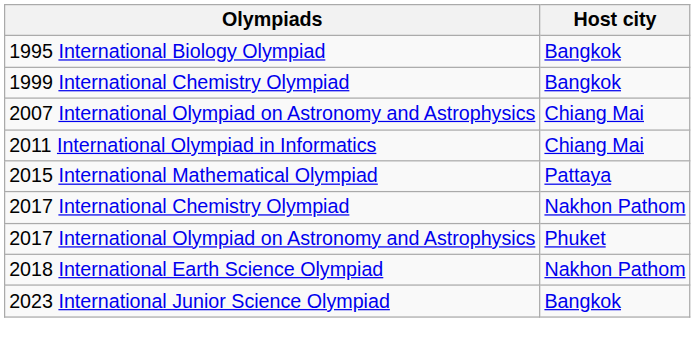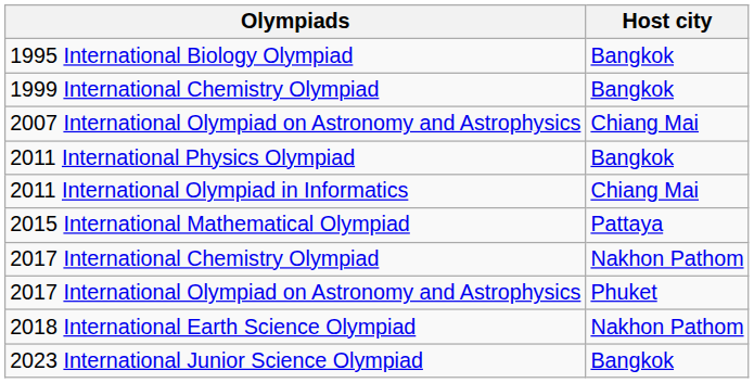 <table class="wikitable">
 <tr>
 <th>Olympiads</th>
 <th>Host city</th>
 </tr>
 <tr>
 <td>1995 <a href='#'>International Biology Olympiad</a></td>
 <td><a href='#'>Bangkok</a></td>
 </tr>
 <tr>
 <td>1999 <a href='#'>International Chemistry Olympiad</a></td>
 <td><a href='#'>Bangkok</a></td>
 </tr>
 <tr>
 <td>2007 <a href='#'>International Olympiad on Astronomy and Astrophysics</a></td>
 <td><a href='#'>Chiang Mai</a></td>
+</tr>
+<tr>
+<td>2011 <a href='#'>International Physics Olympiad</a></td>
+<td><a href='#'>Bangkok</a></td>
 </tr>
 <tr>
 <td>2011 <a href='#'>International Olympiad in Informatics</a></td>
 <td><a href='#'>Chiang Mai</a></td>
 </tr>
 <tr>
 <td>2015 <a href='#'>International Mathematical Olympiad</a></td>
 <td><a href='#'>Pattaya</a></td>
 </tr>
 <tr>
 <td>2017 <a href='#'>International Chemistry Olympiad</a></td>
 <td><a href='#'>Nakhon Pathom</a></td>
 </tr>
 <tr>
 <td>2017 <a href='#'>International Olympiad on Astronomy and Astrophysics</a></td>
 <td><a href='#'>Phuket</a></td>
 </tr>
 <tr>
 <td>2018 <a href='#'>International Earth Science Olympiad</a></td>
 <td><a href='#'>Nakhon Pathom</a></td>
 </tr>
 <tr>
 <td>2023 <a href='#'>International Junior Science Olympiad</a></td>
 <td><a href='#'>Bangkok</a></td>
 </tr>
 </table>
